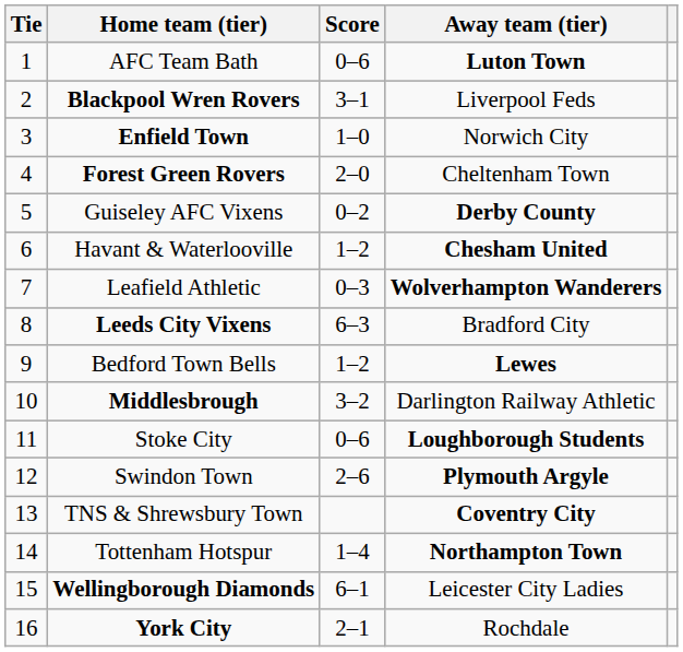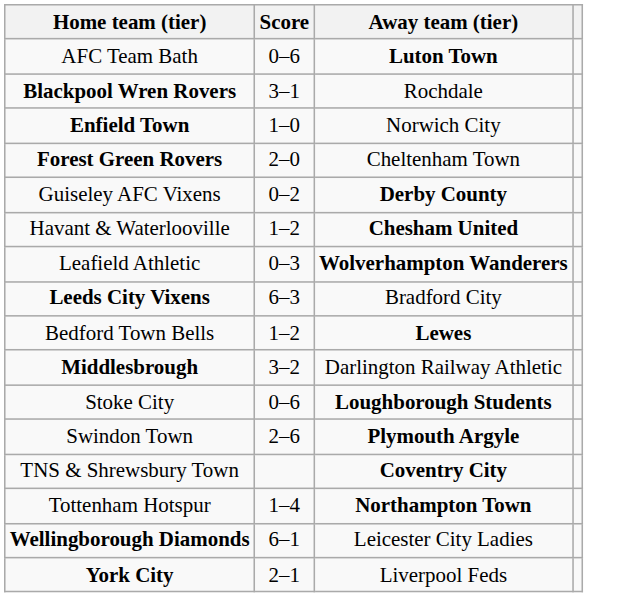 <table class="wikitable" style="text-align:center; font-size:85%">
 <tr>
-<th>Tie</th>
 <th>Home team (tier)</th>
 <th>Score</th>
 <th>Away team (tier)</th>
 <th></th>
 </tr>
 <tr>
-<td align="center">1</td>
 <td>AFC Team Bath</td>
 <td align="center">0–6</td>
 <td><strong>Luton Town</strong></td>
 <td></td>
 </tr>
 <tr>
-<td align="center">2</td>
 <td><strong>Blackpool Wren Rovers</strong></td>
 <td align="center">3–1</td>
-<td>Liverpool Feds</td>
+<td>Rochdale</td>
 <td></td>
 </tr>
 <tr>
-<td align="center">3</td>
 <td><strong>Enfield Town</strong></td>
 <td align="center">1–0</td>
 <td>Norwich City</td>
 <td></td>
 </tr>
 <tr>
-<td align="center">4</td>
 <td><strong>Forest Green Rovers</strong></td>
 <td align="center">2–0</td>
 <td>Cheltenham Town</td>
 <td></td>
 </tr>
 <tr>
-<td align="center">5</td>
 <td>Guiseley AFC Vixens</td>
 <td align="center">0–2</td>
 <td><strong>Derby County</strong></td>
 <td></td>
 </tr>
 <tr>
-<td align="center">6</td>
 <td>Havant & Waterlooville</td>
 <td align="center">1–2</td>
 <td><strong>Chesham United</strong></td>
 <td></td>
 </tr>
 <tr>
-<td align="center">7</td>
 <td>Leafield Athletic</td>
 <td align="center">0–3</td>
 <td><strong>Wolverhampton Wanderers</strong></td>
 <td></td>
 </tr>
 <tr>
-<td align="center">8</td>
 <td><strong>Leeds City Vixens</strong></td>
 <td align="center">6–3</td>
 <td>Bradford City</td>
 <td></td>
 </tr>
 <tr>
-<td align="center">9</td>
 <td>Bedford Town Bells</td>
 <td align="center">1–2</td>
 <td><strong>Lewes</strong></td>
 <td></td>
 </tr>
 <tr>
-<td align="center">10</td>
 <td><strong>Middlesbrough</strong></td>
 <td align="center">3–2</td>
 <td>Darlington Railway Athletic</td>
 <td></td>
 </tr>
 <tr>
-<td align="center">11</td>
 <td>Stoke City</td>
 <td align="center">0–6</td>
 <td><strong>Loughborough Students</strong></td>
 <td></td>
 </tr>
 <tr>
-<td align="center">12</td>
 <td>Swindon Town</td>
 <td align="center">2–6</td>
 <td><strong>Plymouth Argyle</strong></td>
 <td></td>
 </tr>
 <tr>
-<td align="center">13</td>
 <td>TNS & Shrewsbury Town</td>
 <td align="center"></td>
 <td><strong>Coventry City</strong></td>
 <td></td>
 </tr>
 <tr>
-<td align="center">14</td>
 <td>Tottenham Hotspur</td>
 <td align="center">1–4</td>
 <td><strong>Northampton Town</strong></td>
 <td></td>
 </tr>
 <tr>
-<td align="center">15</td>
 <td><strong>Wellingborough Diamonds</strong></td>
 <td align="center">6–1</td>
 <td>Leicester City Ladies</td>
 <td></td>
 </tr>
 <tr>
-<td align="center">16</td>
 <td><strong>York City</strong></td>
 <td align="center">2–1 </td>
-<td>Rochdale</td>
+<td>Liverpool Feds</td>
 <td></td>
 </tr>
 </table>
